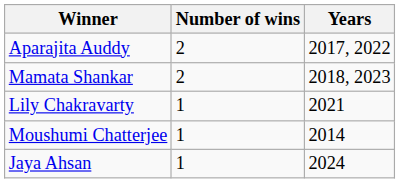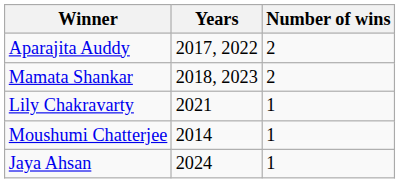 <table class="sortable wikitable">
 <tr>
 <th>Winner</th>
+<th>Years</th>
 <th>Number of wins</th>
-<th>Years</th>
 </tr>
 <tr>
 <td><a href='#'>Aparajita Auddy</a></td>
+<td>2017, 2022</td>
 <td>2</td>
-<td>2017, 2022</td>
 </tr>
 <tr>
 <td><a href='#'>Mamata Shankar</a></td>
+<td>2018, 2023</td>
 <td>2</td>
-<td>2018, 2023</td>
 </tr>
 <tr>
 <td><a href='#'>Lily Chakravarty</a></td>
+<td>2021</td>
 <td>1</td>
-<td>2021</td>
 </tr>
 <tr>
 <td><a href='#'>Moushumi Chatterjee</a></td>
+<td>2014</td>
 <td>1</td>
-<td>2014</td>
 </tr>
 <tr>
 <td><a href='#'>Jaya Ahsan</a></td>
+<td>2024</td>
 <td>1</td>
-<td>2024</td>
 </tr>
 </table>
